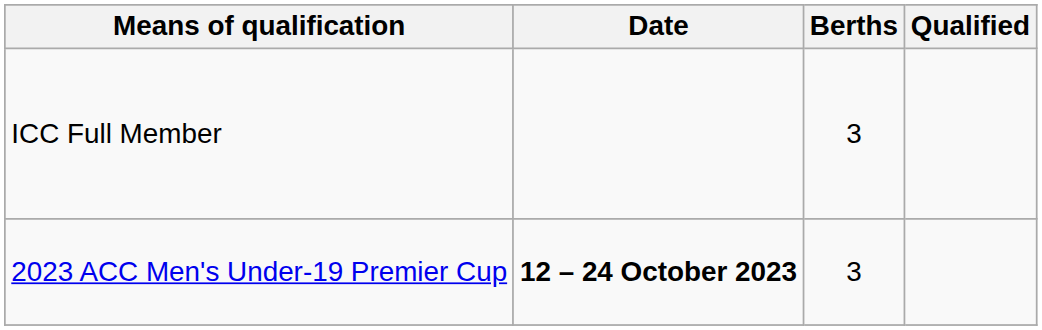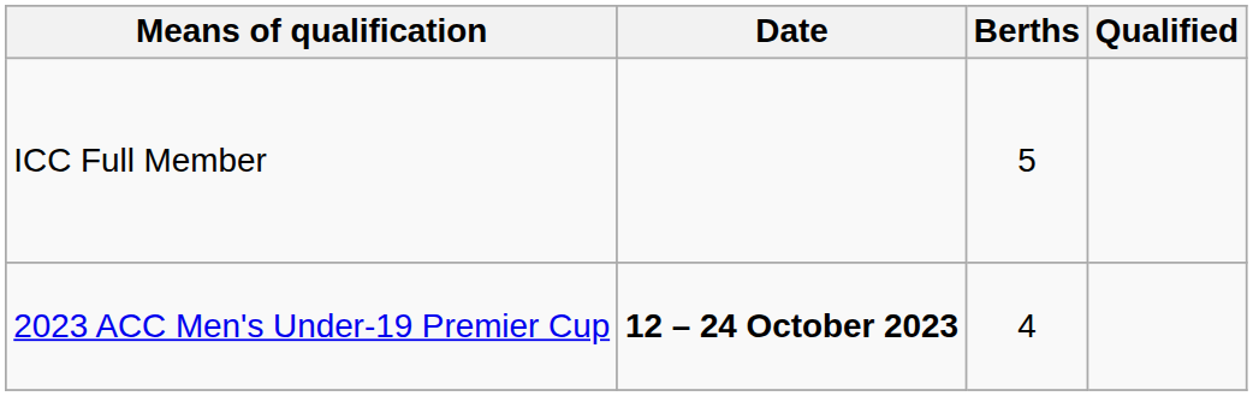 <table class="wikitable">
 <tr>
 <th>Means of qualification</th>
 <th>Date</th>
 <th>Berths</th>
 <th>Qualified</th>
 </tr>
 <tr>
 <td>ICC Full Member</td>
 <td></td>
-<td style="text-align:center;">3</td>
+<td style="text-align:center;">5</td>
 <td><br><br><br><br><br></td>
 </tr>
 <tr>
 <td><a href='#'>2023 ACC Men's Under-19 Premier Cup</a></td>
 <td><strong>12 – 24 October 2023</strong></td>
-<td style="text-align:center;">3</td>
+<td style="text-align:center;">4</td>
 <td><br><br><br></td>
 </tr>
 </table>
